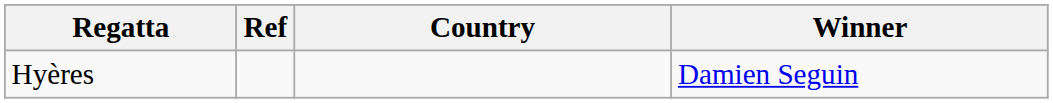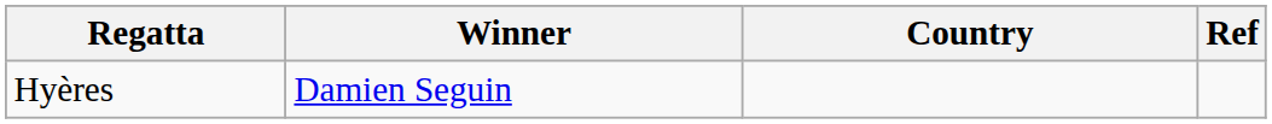 <table class="wikitable">
 <tr>
 <th width=120>Regatta</th>
+<th width=200px>Winner</th>
+<th width=200px>Country</th>
 <th>Ref</th>
-<th width=200px>Country</th>
-<th width=200px>Winner</th>
 </tr>
 <tr>
 <td>Hyères</td>
+<td><a href='#'>Damien Seguin</a></td>
+<td> </td>
 <td></td>
-<td> </td>
-<td><a href='#'>Damien Seguin</a></td>
 </tr>
 </table>
